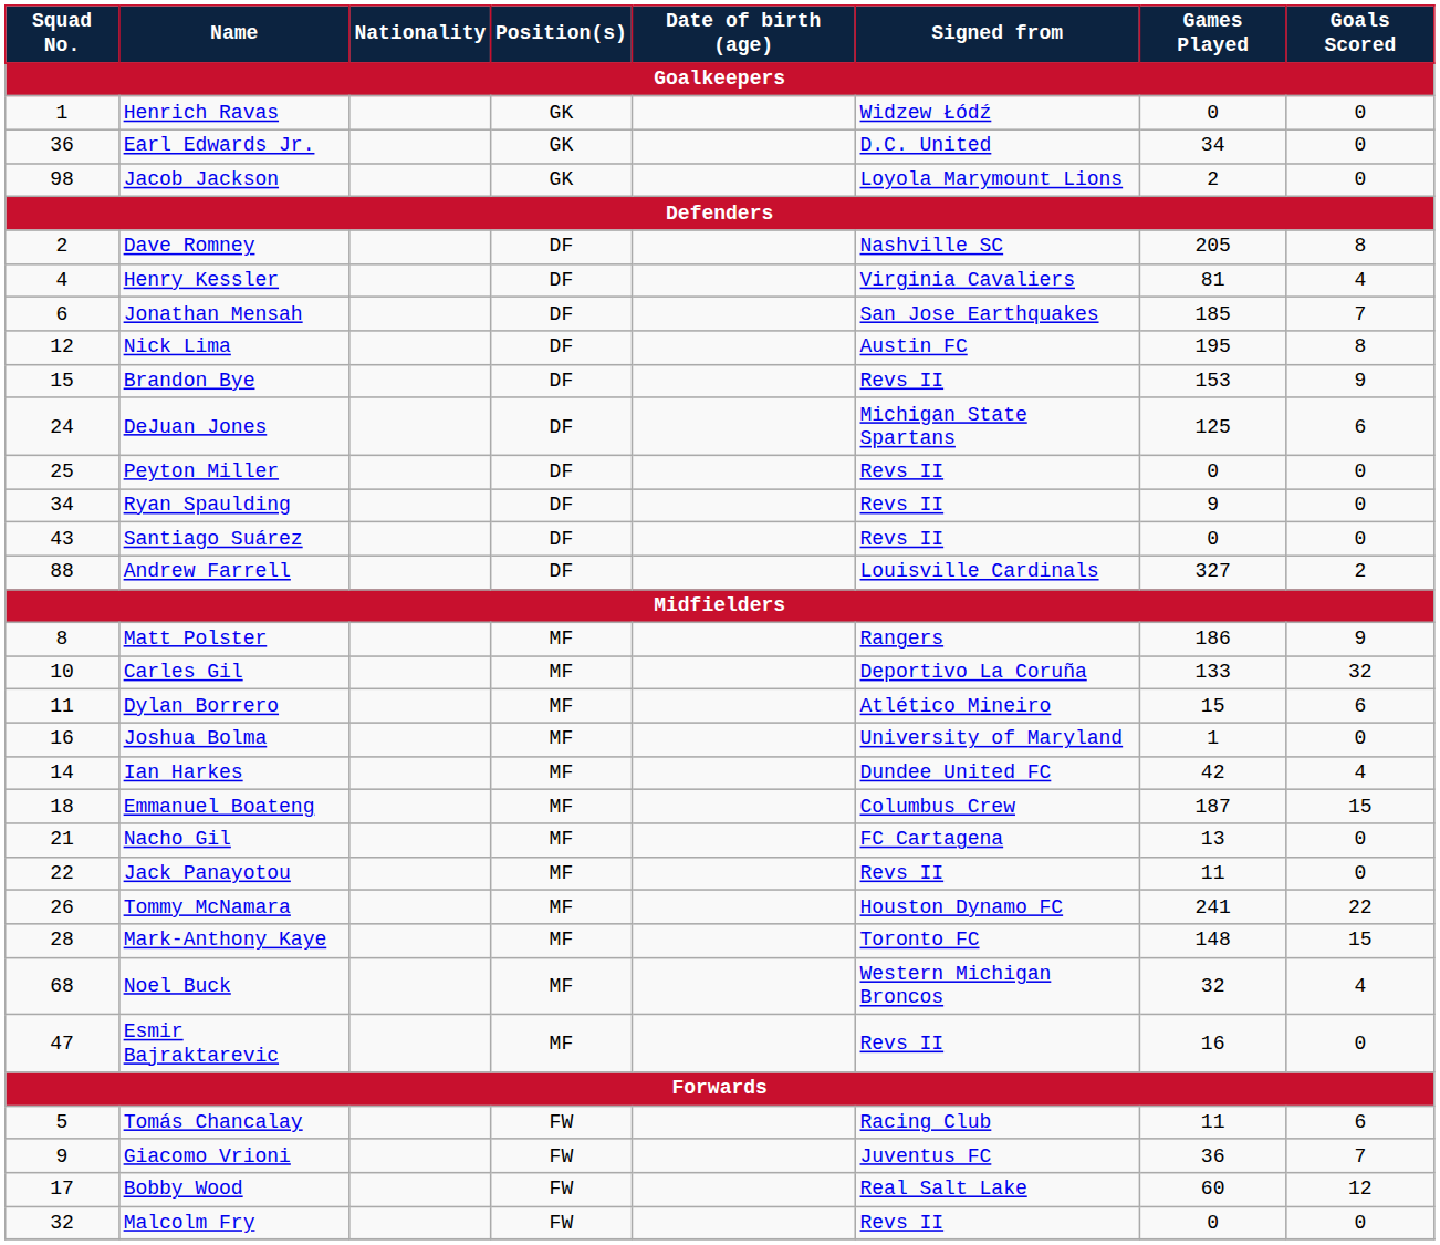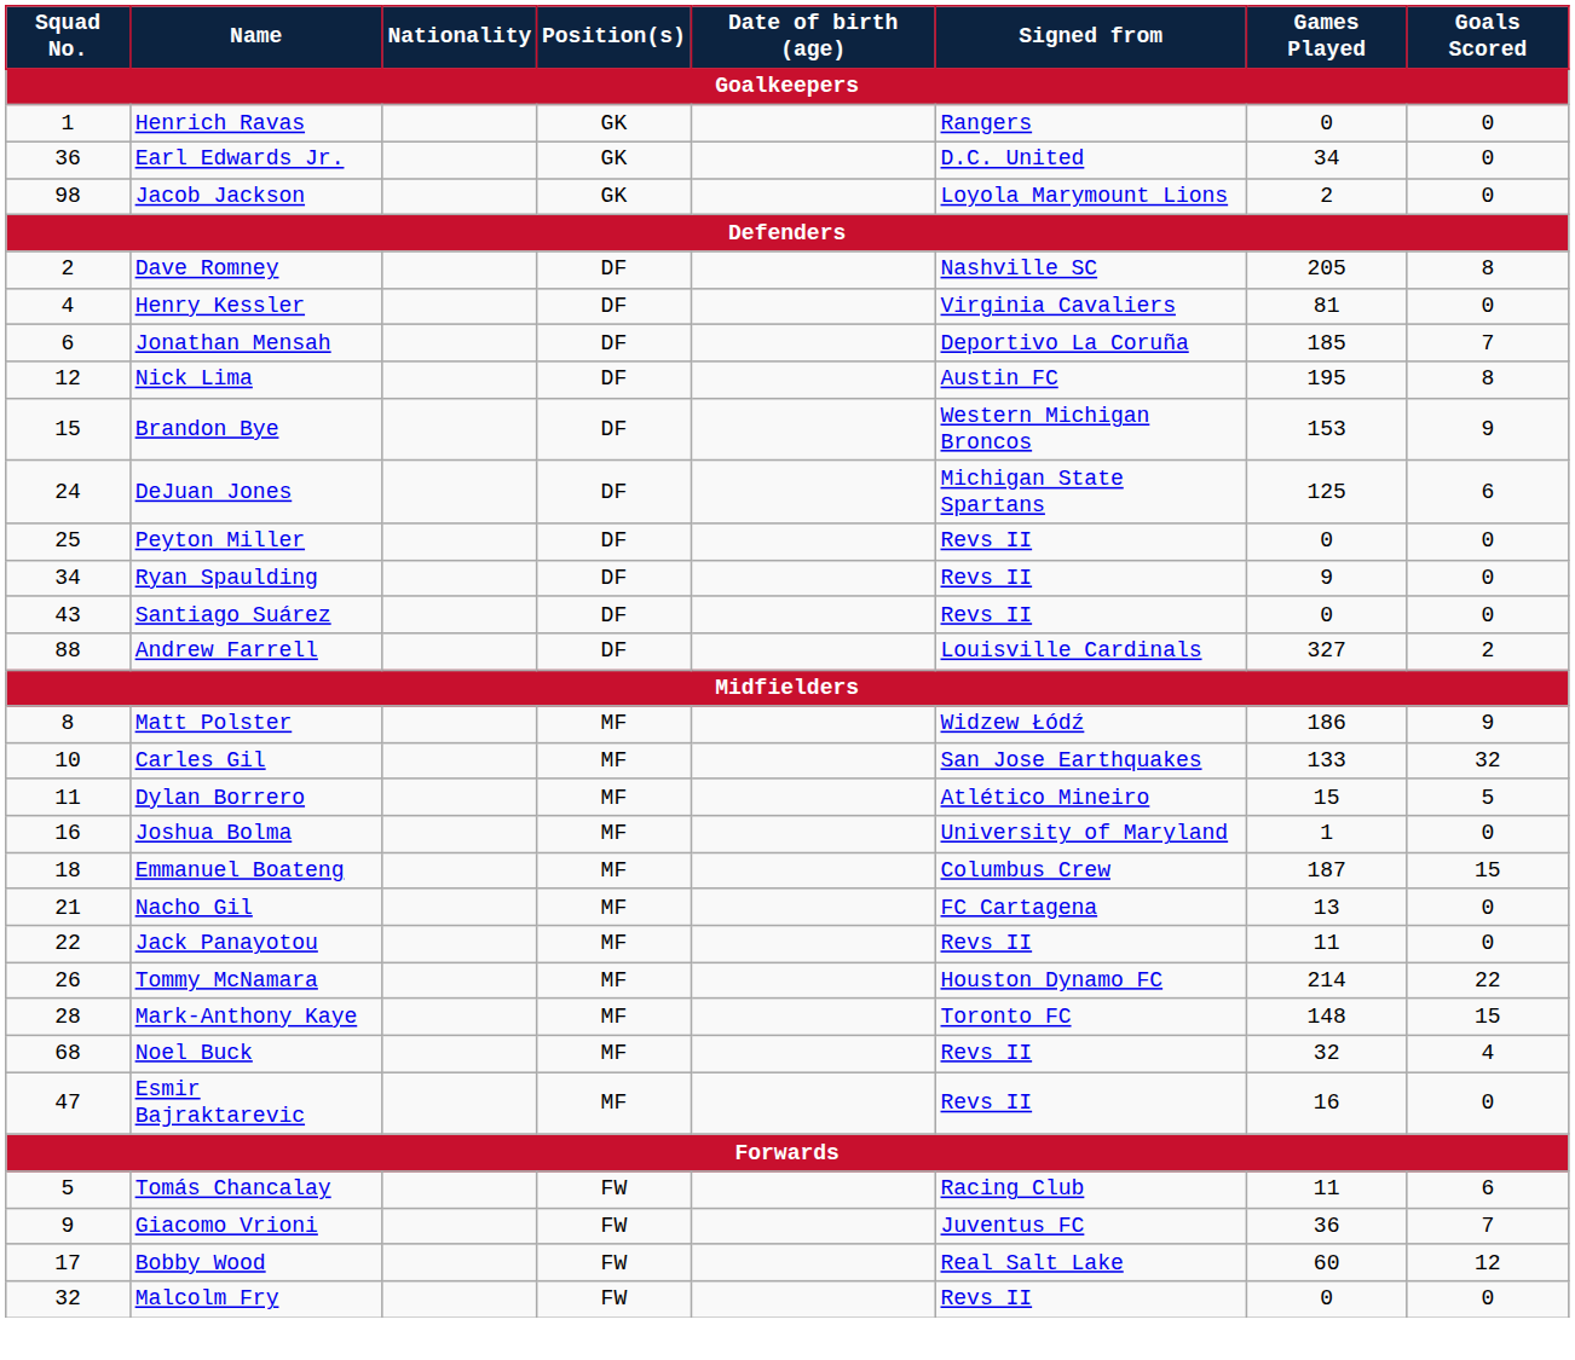 <table class="wikitable" style="text-align:center; font-size:90%; width:95%;">
 <tr>
 <th style="background:#0C2340; color:#fff;  border:1px solid #C8102E; text-align:center;">Squad No.</th>
 <th style="background:#0C2340; color:#fff;  border:1px solid #C8102E; text-align:center;">Name</th>
 <th style="background:#0C2340; color:#fff;  border:1px solid #C8102E; text-align:center;">Nationality</th>
 <th style="background:#0C2340; color:#fff;  border:1px solid #C8102E; text-align:center;">Position(s)</th>
 <th style="background:#0C2340; color:#fff;  border:1px solid #C8102E; text-align:center;">Date of birth (age) </th>
 <th style="background:#0C2340; color:#fff;  border:1px solid #C8102E; text-align:center;">Signed from</th>
 <th style="background:#0C2340; color:#fff;  border:1px solid #C8102E; text-align:center;">Games Played</th>
 <th style="background:#0C2340; color:#fff;  border:1px solid #C8102E; text-align:center;">Goals Scored</th>
 </tr>
 <tr>
 <th colspan="8" style="background:#C8102E; color:white; text-align:center;">Goalkeepers</th>
 </tr>
 <tr>
 <td>1</td>
 <td align="left"><a href='#'>Henrich Ravas</a></td>
 <td></td>
 <td>GK</td>
 <td></td>
-<td align="left"> <a href='#'>Widzew Łódź</a></td>
+<td align="left"> <a href='#'>Rangers</a></td>
 <td>0</td>
 <td>0</td>
 </tr>
 <tr>
 <td>36</td>
 <td align="left"><a href='#'>Earl Edwards Jr.</a></td>
 <td></td>
 <td>GK</td>
 <td></td>
 <td align="left"> <a href='#'>D.C. United</a></td>
 <td>34</td>
 <td>0</td>
 </tr>
 <tr>
 <td>98</td>
 <td align="left"><a href='#'>Jacob Jackson</a></td>
 <td></td>
 <td>GK</td>
 <td></td>
 <td align="left"> <a href='#'>Loyola Marymount Lions</a></td>
 <td>2</td>
 <td>0</td>
 </tr>
 <tr>
 <th colspan="8" style="background:#C8102E; color:white; text-align:center;">Defenders</th>
 </tr>
 <tr>
 <td>2</td>
 <td align="left"><a href='#'>Dave Romney</a></td>
 <td></td>
 <td>DF</td>
 <td></td>
 <td align="left"> <a href='#'>Nashville SC</a></td>
 <td>205</td>
 <td>8</td>
 </tr>
 <tr>
 <td>4</td>
 <td align="left"><a href='#'>Henry Kessler</a></td>
 <td></td>
 <td>DF</td>
 <td></td>
 <td align="left"> <a href='#'>Virginia Cavaliers</a></td>
 <td>81</td>
-<td>4</td>
+<td>0</td>
 </tr>
 <tr>
 <td>6</td>
 <td align="left"><a href='#'>Jonathan Mensah</a></td>
 <td></td>
 <td>DF</td>
 <td></td>
-<td align="left"> <a href='#'>San Jose Earthquakes</a></td>
+<td align="left"> <a href='#'>Deportivo La Coruña</a></td>
 <td>185</td>
 <td>7</td>
 </tr>
 <tr>
 <td>12</td>
 <td align="left"><a href='#'>Nick Lima</a></td>
 <td></td>
 <td>DF</td>
 <td></td>
 <td align="left"> <a href='#'>Austin FC</a></td>
 <td>195</td>
 <td>8</td>
 </tr>
 <tr>
 <td>15</td>
 <td align="left"><a href='#'>Brandon Bye</a></td>
 <td></td>
 <td>DF</td>
 <td></td>
-<td align="left"> <a href='#'>Revs II</a></td>
+<td align="left"> <a href='#'>Western Michigan Broncos</a></td>
 <td>153</td>
 <td>9</td>
 </tr>
 <tr>
 <td>24</td>
 <td align="left"><a href='#'>DeJuan Jones</a></td>
 <td></td>
 <td>DF</td>
 <td></td>
 <td align="left"> <a href='#'>Michigan State Spartans</a></td>
 <td>125</td>
 <td>6</td>
 </tr>
 <tr>
 <td>25</td>
 <td align="left"><a href='#'>Peyton Miller</a></td>
 <td></td>
 <td>DF</td>
 <td></td>
 <td align="left"> <a href='#'>Revs II</a></td>
 <td>0</td>
 <td>0</td>
 </tr>
 <tr>
 <td>34</td>
 <td align="left"><a href='#'>Ryan Spaulding</a></td>
 <td></td>
 <td>DF</td>
 <td></td>
 <td align="left"> <a href='#'>Revs II</a></td>
 <td>9</td>
 <td>0</td>
 </tr>
 <tr>
 <td>43</td>
 <td align="left"><a href='#'>Santiago Suárez</a></td>
 <td></td>
 <td>DF</td>
 <td></td>
 <td align="left"> <a href='#'>Revs II</a></td>
 <td>0</td>
 <td>0</td>
 </tr>
 <tr>
 <td>88</td>
 <td align="left"><a href='#'>Andrew Farrell</a></td>
 <td></td>
 <td>DF</td>
 <td></td>
 <td align="left"> <a href='#'>Louisville Cardinals</a></td>
 <td>327</td>
 <td>2</td>
 </tr>
 <tr>
 <th colspan="8" style="background:#C8102E; color:white; text-align:center;">Midfielders</th>
 </tr>
 <tr>
 <td>8</td>
 <td align="left"><a href='#'>Matt Polster</a></td>
 <td></td>
 <td>MF</td>
 <td></td>
-<td align="left"> <a href='#'>Rangers</a></td>
+<td align="left"> <a href='#'>Widzew Łódź</a></td>
 <td>186</td>
 <td>9</td>
 </tr>
 <tr>
 <td>10</td>
 <td align="left"><a href='#'>Carles Gil</a></td>
 <td></td>
 <td>MF</td>
 <td></td>
-<td align="left"> <a href='#'>Deportivo La Coruña</a></td>
+<td align="left"> <a href='#'>San Jose Earthquakes</a></td>
 <td>133</td>
 <td>32</td>
 </tr>
 <tr>
 <td>11</td>
 <td align="left"><a href='#'>Dylan Borrero</a></td>
 <td></td>
 <td>MF</td>
 <td></td>
 <td align="left"> <a href='#'>Atlético Mineiro</a></td>
 <td>15</td>
-<td>6</td>
+<td>5</td>
 </tr>
 <tr>
 <td>16</td>
 <td align="left"><a href='#'>Joshua Bolma</a></td>
 <td></td>
 <td>MF</td>
 <td></td>
 <td align="left"> <a href='#'>University of Maryland</a></td>
 <td>1</td>
 <td>0</td>
-</tr>
-<tr>
-<td>14</td>
-<td align="left"><a href='#'>Ian Harkes</a></td>
-<td></td>
-<td>MF</td>
-<td></td>
-<td align="left"> <a href='#'>Dundee United FC</a></td>
-<td>42</td>
-<td>4</td>
 </tr>
 <tr>
 <td>18</td>
 <td align="left"><a href='#'>Emmanuel Boateng</a></td>
 <td></td>
 <td>MF</td>
 <td></td>
 <td align="left"> <a href='#'>Columbus Crew</a></td>
 <td>187</td>
 <td>15</td>
 </tr>
 <tr>
 <td>21</td>
 <td align="left"><a href='#'>Nacho Gil</a></td>
 <td></td>
 <td>MF</td>
 <td></td>
 <td align="left"> <a href='#'>FC Cartagena</a></td>
 <td>13</td>
 <td>0</td>
 </tr>
 <tr>
 <td>22</td>
 <td align="left"><a href='#'>Jack Panayotou</a></td>
 <td></td>
 <td>MF</td>
 <td></td>
 <td align="left"> <a href='#'>Revs II</a></td>
 <td>11</td>
 <td>0</td>
 </tr>
 <tr>
 <td>26</td>
 <td align="left"><a href='#'>Tommy McNamara</a></td>
 <td></td>
 <td>MF</td>
 <td></td>
 <td align="left"> <a href='#'>Houston Dynamo FC</a></td>
-<td>241</td>
+<td>214</td>
 <td>22</td>
 </tr>
 <tr>
 <td>28</td>
 <td align="left"><a href='#'>Mark-Anthony Kaye</a></td>
 <td></td>
 <td>MF</td>
 <td></td>
 <td align="left"> <a href='#'>Toronto FC</a></td>
 <td>148</td>
 <td>15</td>
 </tr>
 <tr>
 <td>68</td>
 <td align="left"><a href='#'>Noel Buck</a></td>
 <td></td>
 <td>MF</td>
 <td></td>
-<td align="left"> <a href='#'>Western Michigan Broncos</a></td>
+<td align="left"> <a href='#'>Revs II</a></td>
 <td>32</td>
 <td>4</td>
 </tr>
 <tr>
 <td>47</td>
 <td align="left"><a href='#'>Esmir Bajraktarevic</a></td>
 <td></td>
 <td>MF</td>
 <td></td>
 <td align="left"> <a href='#'>Revs II</a></td>
 <td>16</td>
 <td>0<br></td>
 </tr>
 <tr>
 <th colspan="8" style="background:#C8102E; color:white; text-align:center;">Forwards</th>
 </tr>
 <tr>
 <td>5</td>
 <td align="left"><a href='#'>Tomás Chancalay</a></td>
 <td></td>
 <td>FW</td>
 <td></td>
 <td align="left"> <a href='#'>Racing Club</a></td>
 <td>11</td>
 <td>6</td>
 </tr>
 <tr>
 <td>9</td>
 <td align="left"><a href='#'>Giacomo Vrioni</a></td>
 <td></td>
 <td>FW</td>
 <td></td>
 <td align="left"> <a href='#'>Juventus FC</a></td>
 <td>36</td>
 <td>7</td>
 </tr>
 <tr>
 <td>17</td>
 <td align="left"><a href='#'>Bobby Wood</a></td>
 <td></td>
 <td>FW</td>
 <td></td>
 <td align="left"> <a href='#'>Real Salt Lake</a></td>
 <td>60</td>
 <td>12</td>
 </tr>
 <tr>
 <td>32</td>
 <td align="left"><a href='#'>Malcolm Fry</a></td>
 <td></td>
 <td>FW</td>
 <td></td>
 <td align="left"> <a href='#'>Revs II</a></td>
 <td>0</td>
 <td>0</td>
 </tr>
 <tr>
 </tr>
 </table>
